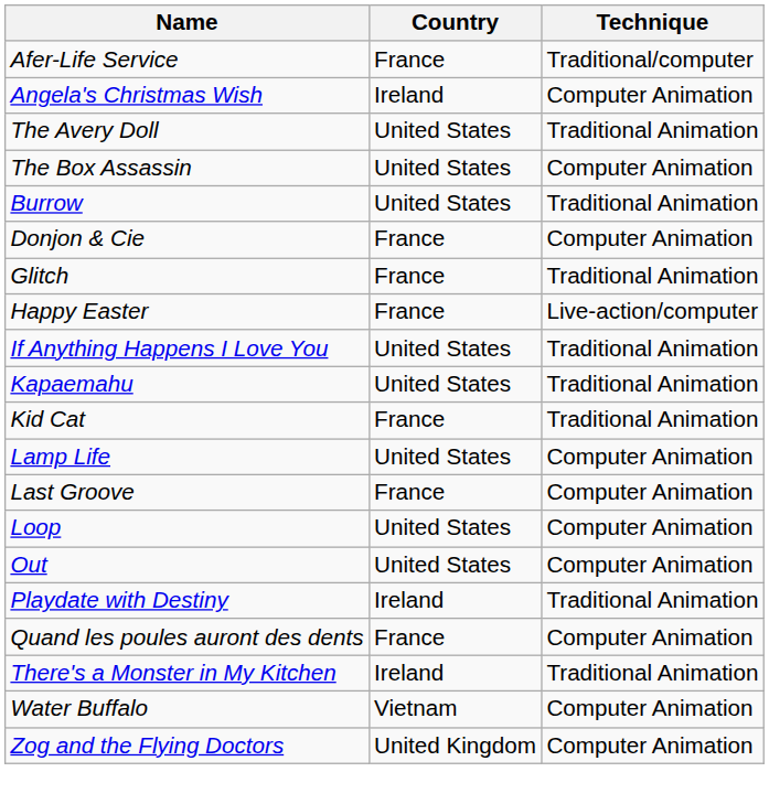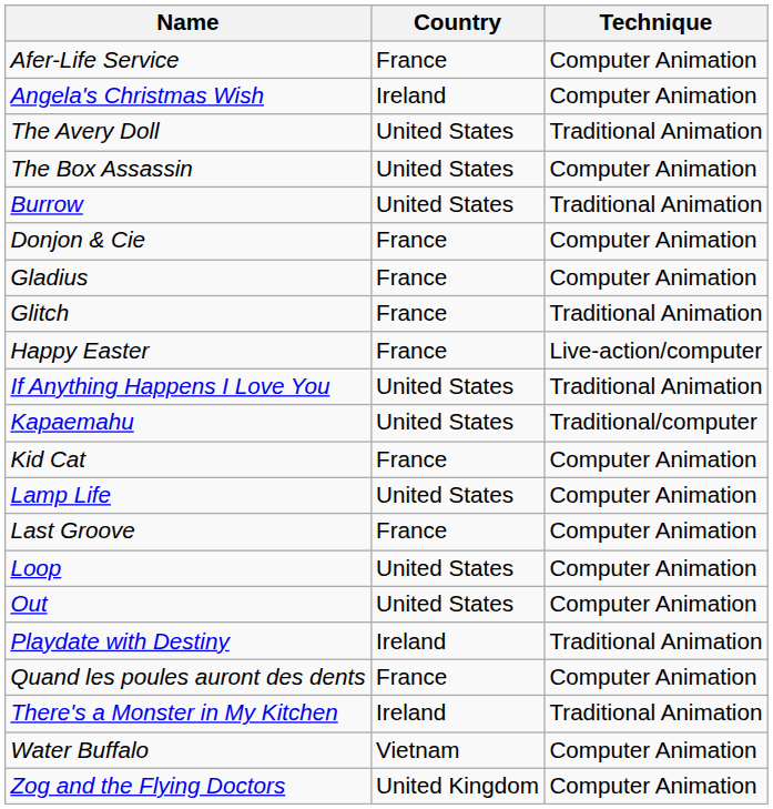 <table class="wikitable sortable">
 <tr>
 <th>Name</th>
 <th>Country</th>
 <th>Technique</th>
 </tr>
 <tr>
 <td><em>Afer-Life Service</em></td>
 <td>France</td>
-<td>Traditional/computer</td>
+<td>Computer Animation</td>
 </tr>
 <tr>
 <td><em><a href='#'>Angela's Christmas Wish</a></em></td>
 <td>Ireland</td>
 <td>Computer Animation</td>
 </tr>
 <tr>
 <td><em>The Avery Doll</em></td>
 <td>United States</td>
 <td>Traditional Animation</td>
 </tr>
 <tr>
 <td><em>The Box Assassin</em></td>
 <td>United States</td>
 <td>Computer Animation</td>
 </tr>
 <tr>
 <td><em><a href='#'>Burrow</a></em></td>
 <td>United States</td>
 <td>Traditional Animation</td>
 </tr>
 <tr>
 <td><em>Donjon & Cie</em></td>
 <td>France</td>
 <td>Computer Animation</td>
 </tr>
 <tr>
+<td><em>Gladius</em></td>
+<td>France</td>
+<td>Computer Animation</td>
+</tr>
+<tr>
 <td><em>Glitch</em></td>
 <td>France</td>
 <td>Traditional Animation</td>
 </tr>
 <tr>
 <td><em>Happy Easter</em></td>
 <td>France</td>
 <td>Live-action/computer</td>
 </tr>
 <tr>
 <td><em><a href='#'>If Anything Happens I Love You</a></em></td>
 <td>United States</td>
 <td>Traditional Animation</td>
 </tr>
 <tr>
 <td><em><a href='#'>Kapaemahu</a></em></td>
 <td>United States</td>
-<td>Traditional Animation</td>
+<td>Traditional/computer</td>
 </tr>
 <tr>
 <td><em>Kid Cat</em></td>
 <td>France</td>
-<td>Traditional Animation</td>
+<td>Computer Animation</td>
 </tr>
 <tr>
 <td><em><a href='#'>Lamp Life</a></em></td>
 <td>United States</td>
 <td>Computer Animation</td>
 </tr>
 <tr>
 <td><em>Last Groove</em></td>
 <td>France</td>
 <td>Computer Animation</td>
 </tr>
 <tr>
 <td><em><a href='#'>Loop</a></em></td>
 <td>United States</td>
 <td>Computer Animation</td>
 </tr>
 <tr>
 <td><em><a href='#'>Out</a></em></td>
 <td>United States</td>
 <td>Computer Animation</td>
 </tr>
 <tr>
 <td><em><a href='#'>Playdate with Destiny</a></em></td>
 <td>Ireland</td>
 <td>Traditional Animation</td>
 </tr>
 <tr>
 <td><em>Quand les poules auront des dents</em></td>
 <td>France</td>
 <td>Computer Animation</td>
 </tr>
 <tr>
 <td><em><a href='#'>There's a Monster in My Kitchen</a></em></td>
 <td>Ireland</td>
 <td>Traditional Animation</td>
 </tr>
 <tr>
 <td><em>Water Buffalo</em></td>
 <td>Vietnam</td>
 <td>Computer Animation</td>
 </tr>
 <tr>
 <td><em><a href='#'>Zog and the Flying Doctors</a></em></td>
 <td>United Kingdom</td>
 <td>Computer Animation</td>
 </tr>
 </table>
